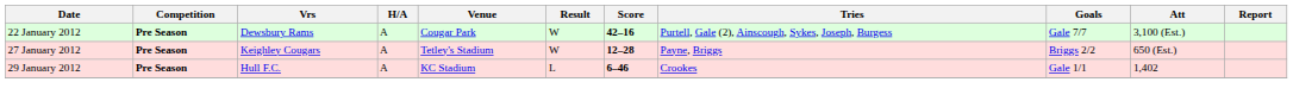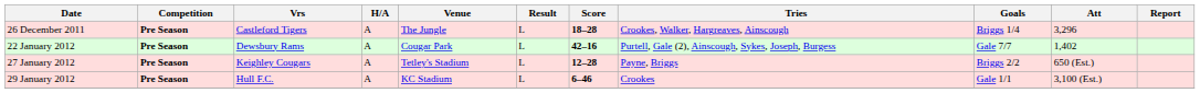 <table class="wikitable" style="font-size:85%;" width="100%">
 <tr>
 <th>Date</th>
 <th>Competition</th>
 <th>Vrs</th>
 <th>H/A</th>
 <th>Venue</th>
 <th>Result</th>
 <th>Score</th>
 <th>Tries</th>
 <th>Goals</th>
 <th>Att</th>
 <th>Report</th>
 </tr>
+<tr style="background:#ffdddd;" width=20|>
+<td>26 December 2011</td>
+<td><strong>Pre Season</strong></td>
+<td><a href='#'>Castleford Tigers</a></td>
+<td>A</td>
+<td><a href='#'>The Jungle</a></td>
+<td>L</td>
+<td><strong>18–28</strong></td>
+<td><a href='#'>Crookes</a>, <a href='#'>Walker</a>, <a href='#'>Hargreaves</a>, <a href='#'>Ainscough</a></td>
+<td><a href='#'>Briggs</a> 1/4</td>
+<td>3,296</td>
+<td></td>
+</tr>
 <tr style="background:#ddffdd;" width=20|>
 <td>22 January 2012</td>
 <td><strong>Pre Season</strong></td>
 <td><a href='#'>Dewsbury Rams</a></td>
 <td>A</td>
 <td><a href='#'>Cougar Park</a></td>
-<td>W</td>
+<td>L</td>
 <td><strong>42–16</strong></td>
 <td><a href='#'>Purtell</a>, <a href='#'>Gale</a> (2), <a href='#'>Ainscough</a>, <a href='#'>Sykes</a>, <a href='#'>Joseph</a>, <a href='#'>Burgess</a></td>
 <td><a href='#'>Gale</a> 7/7</td>
-<td>3,100 (Est.)</td>
+<td>1,402</td>
 <td></td>
 </tr>
 <tr style="background:#ffdddd;" width=20|>
 <td>27 January 2012</td>
 <td><strong>Pre Season</strong></td>
 <td><a href='#'>Keighley Cougars</a></td>
 <td>A</td>
 <td><a href='#'>Tetley's Stadium</a></td>
-<td>W</td>
+<td>L</td>
 <td><strong>12–28</strong></td>
 <td><a href='#'>Payne</a>, <a href='#'>Briggs</a></td>
 <td><a href='#'>Briggs</a> 2/2</td>
 <td>650 (Est.)</td>
 <td></td>
 </tr>
 <tr style="background:#ffdddd;" width=20|>
 <td>29 January 2012</td>
 <td><strong>Pre Season</strong></td>
 <td><a href='#'>Hull F.C.</a></td>
 <td>A</td>
 <td><a href='#'>KC Stadium</a></td>
 <td>L</td>
 <td><strong>6–46</strong></td>
 <td><a href='#'>Crookes</a></td>
 <td><a href='#'>Gale</a> 1/1</td>
-<td>1,402</td>
+<td>3,100 (Est.)</td>
 <td></td>
 </tr>
 <tr>
 </tr>
 </table>
